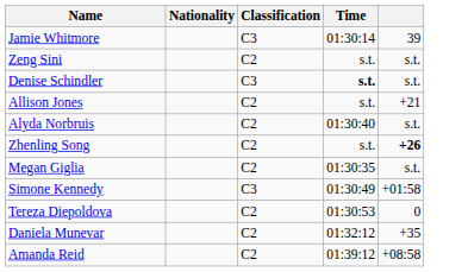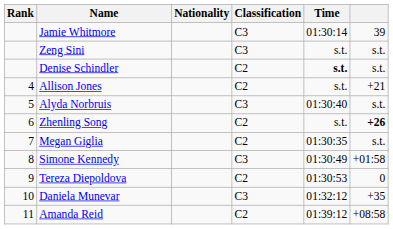 <table class="wikitable sortable" style="text-align:left">
 <tr>
+<th width=20>Rank</th>
 <th width=180>Name</th>
 <th>Nationality</th>
 <th>Classification</th>
 <th>Time</th>
 <th Deficit></th>
 </tr>
 <tr>
+<td align=right></td>
 <td><a href='#'>Jamie Whitmore</a></td>
 <td></td>
 <td>C3</td>
 <td align=right>01:30:14</td>
 <td align=right>39</td>
 </tr>
 <tr>
+<td align=right></td>
 <td><a href='#'>Zeng Sini</a></td>
 <td></td>
-<td>C2</td>
+<td>C3</td>
 <td align=right>s.t.</td>
 <td align=right>s.t.</td>
 </tr>
 <tr>
+<td align=right></td>
 <td><a href='#'>Denise Schindler</a></td>
 <td></td>
-<td>C3</td>
+<td>C2</td>
 <td align=right><strong>s.t.</strong></td>
 <td align=right>s.t.</td>
 </tr>
 <tr>
+<td align=right>4</td>
 <td><a href='#'>Allison Jones</a></td>
 <td></td>
 <td>C2</td>
 <td align=right>s.t.</td>
 <td align=right>+21</td>
 </tr>
 <tr>
+<td align=right>5</td>
 <td><a href='#'>Alyda Norbruis</a></td>
 <td></td>
-<td>C2</td>
+<td>C3</td>
 <td align=right>01:30:40</td>
 <td align=right>s.t.</td>
 </tr>
 <tr>
+<td align=right>6</td>
 <td><a href='#'>Zhenling Song</a></td>
 <td></td>
 <td>C2</td>
 <td align=right>s.t.</td>
 <td align=right><strong>+26</strong></td>
 </tr>
 <tr>
+<td align=right>7</td>
 <td><a href='#'>Megan Giglia</a></td>
 <td></td>
 <td>C2</td>
 <td align=right>01:30:35</td>
 <td align=right>s.t.</td>
 </tr>
 <tr>
+<td align=right>8</td>
 <td><a href='#'>Simone Kennedy</a></td>
 <td></td>
 <td>C3</td>
 <td align=right>01:30:49</td>
 <td align=right>+01:58</td>
 </tr>
 <tr>
+<td align=right>9</td>
 <td><a href='#'>Tereza Diepoldova</a></td>
 <td></td>
 <td>C2</td>
 <td align=right>01:30:53</td>
 <td align=right>0</td>
 </tr>
 <tr>
+<td align=right>10</td>
 <td><a href='#'>Daniela Munevar</a></td>
 <td></td>
-<td>C2</td>
+<td>C3</td>
 <td align=right>01:32:12</td>
 <td align=right>+35</td>
 </tr>
 <tr>
+<td align=right>11</td>
 <td><a href='#'>Amanda Reid</a></td>
 <td></td>
 <td>C2</td>
 <td align=right>01:39:12</td>
 <td align=right>+08:58</td>
 </tr>
 </table>
